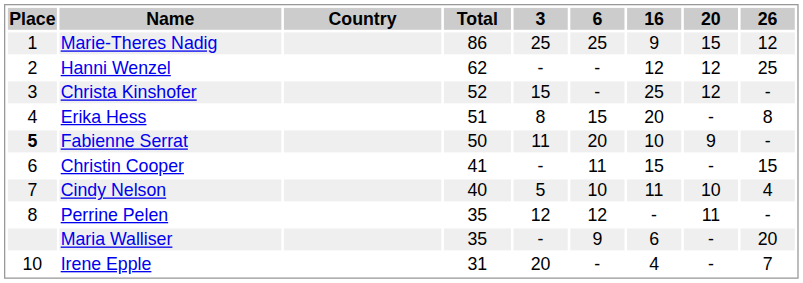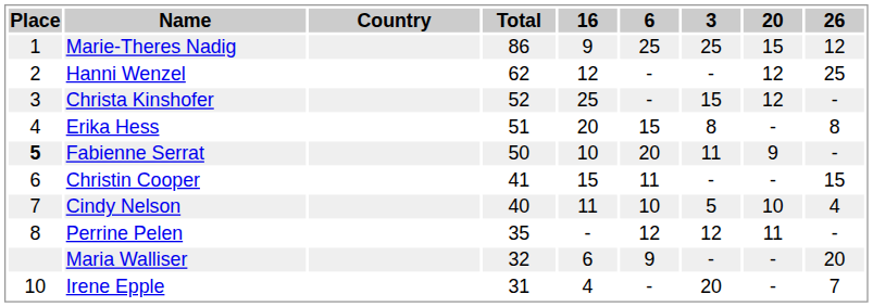 <table border="0" style="border: 1px solid #999; background-color:#FFFFFF; text-align:center; font-size:86%; line-height:15px;">
 <tr align="center" bgcolor="#CCCCCC">
 <th width=35>Place</th>
 <th width=170>Name</th>
 <th width=120>Country</th>
 <th width=50>Total</th>
+<th width=40>16</th>
+<th width=40>6</th>
 <th width=40>3</th>
-<th width=40>6</th>
-<th width=40>16</th>
 <th width=40>20</th>
 <th width=40>26</th>
 </tr>
 <tr bgcolor="#EFEFEF">
 <td>1</td>
 <td align="left"><a href='#'>Marie-Theres Nadig</a></td>
 <td align="left"></td>
 <td>86</td>
+<td>9</td>
 <td>25</td>
 <td>25</td>
-<td>9</td>
 <td>15</td>
 <td>12</td>
 </tr>
 <tr>
 <td>2</td>
 <td align="left"><a href='#'>Hanni Wenzel</a></td>
 <td align="left"></td>
 <td>62</td>
+<td>12</td>
 <td>-</td>
 <td>-</td>
-<td>12</td>
 <td>12</td>
 <td>25</td>
 </tr>
 <tr bgcolor="#EFEFEF">
 <td>3</td>
 <td align="left"><a href='#'>Christa Kinshofer</a></td>
 <td align="left"></td>
 <td>52</td>
+<td>25</td>
+<td>-</td>
 <td>15</td>
-<td>-</td>
-<td>25</td>
 <td>12</td>
 <td>-</td>
 </tr>
 <tr>
 <td>4</td>
 <td align="left"><a href='#'>Erika Hess</a></td>
 <td align="left"></td>
 <td>51</td>
+<td>20</td>
+<td>15</td>
 <td>8</td>
-<td>15</td>
-<td>20</td>
 <td>-</td>
 <td>8</td>
 </tr>
 <tr bgcolor="#EFEFEF">
 <td><strong>5</strong></td>
 <td align="left"><a href='#'>Fabienne Serrat</a></td>
 <td align="left"></td>
 <td>50</td>
+<td>10</td>
+<td>20</td>
 <td>11</td>
-<td>20</td>
-<td>10</td>
 <td>9</td>
 <td>-</td>
 </tr>
 <tr>
 <td>6</td>
 <td align="left"><a href='#'>Christin Cooper</a></td>
 <td align="left"></td>
 <td>41</td>
+<td>15</td>
+<td>11</td>
 <td>-</td>
-<td>11</td>
-<td>15</td>
 <td>-</td>
 <td>15</td>
 </tr>
 <tr bgcolor="#EFEFEF">
 <td>7</td>
 <td align="left"><a href='#'>Cindy Nelson</a></td>
 <td align="left"></td>
 <td>40</td>
+<td>11</td>
+<td>10</td>
 <td>5</td>
-<td>10</td>
-<td>11</td>
 <td>10</td>
 <td>4</td>
 </tr>
 <tr>
 <td>8</td>
 <td align="left"><a href='#'>Perrine Pelen</a></td>
 <td align="left"></td>
 <td>35</td>
+<td>-</td>
 <td>12</td>
 <td>12</td>
-<td>-</td>
 <td>11</td>
 <td>-</td>
 </tr>
 <tr bgcolor="#EFEFEF">
 <td></td>
 <td align="left"><a href='#'>Maria Walliser</a></td>
 <td align="left"></td>
-<td>35</td>
+<td>32</td>
+<td>6</td>
+<td>9</td>
 <td>-</td>
-<td>9</td>
-<td>6</td>
 <td>-</td>
 <td>20</td>
 </tr>
 <tr>
 <td>10</td>
 <td align="left"><a href='#'>Irene Epple</a></td>
 <td align="left"></td>
 <td>31</td>
+<td>4</td>
+<td>-</td>
 <td>20</td>
-<td>-</td>
-<td>4</td>
 <td>-</td>
 <td>7</td>
 </tr>
 </table>
